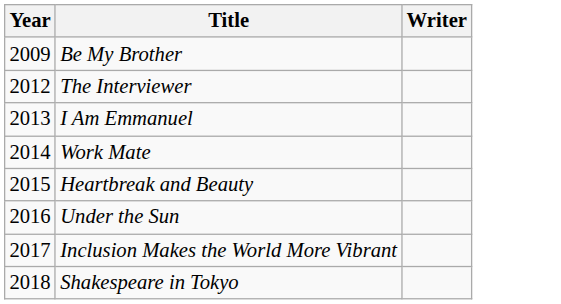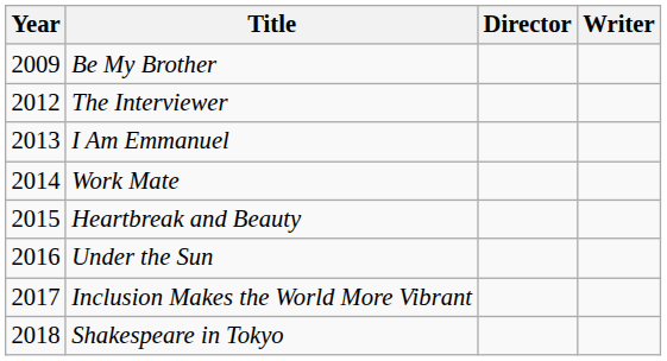 <table class="wikitable">
 <tr>
 <th>Year</th>
 <th>Title</th>
+<th>Director</th>
 <th>Writer</th>
 </tr>
 <tr>
 <td>2009</td>
 <td><em>Be My Brother</em></td>
 <td></td>
+<td></td>
 </tr>
 <tr>
 <td>2012</td>
 <td><em>The Interviewer</em></td>
+<td></td>
 <td></td>
 </tr>
 <tr>
 <td>2013</td>
 <td><em>I Am Emmanuel</em></td>
 <td></td>
+<td></td>
 </tr>
 <tr>
 <td>2014</td>
 <td><em>Work Mate</em></td>
+<td></td>
 <td></td>
 </tr>
 <tr>
 <td>2015</td>
 <td><em>Heartbreak and Beauty</em></td>
 <td></td>
+<td></td>
 </tr>
 <tr>
 <td>2016</td>
 <td><em>Under the Sun</em></td>
+<td></td>
 <td></td>
 </tr>
 <tr>
 <td>2017</td>
 <td><em>Inclusion Makes the World More Vibrant</em></td>
 <td></td>
+<td></td>
 </tr>
 <tr>
 <td>2018</td>
 <td><em>Shakespeare in Tokyo</em></td>
 <td></td>
+<td></td>
 </tr>
 </table>
